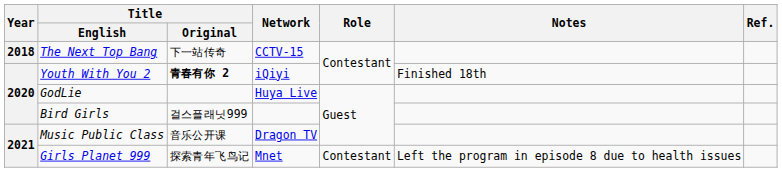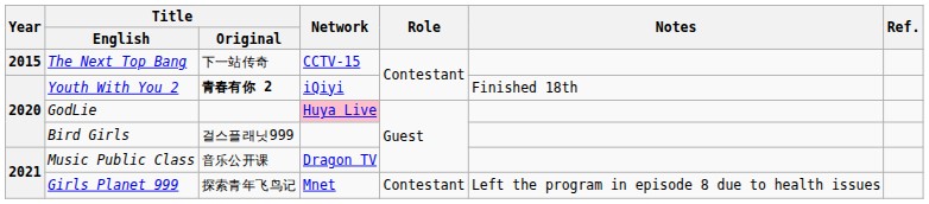 <table class="wikitable sortable">
 <tr>
 <th rowspan="2">Year</th>
 <th colspan="2">Title</th>
 <th rowspan="2">Network</th>
 <th rowspan="2">Role</th>
 <th rowspan="2">Notes</th>
 <th rowspan="2"><abbr>Ref.</abbr></th>
 </tr>
 <tr>
 <th>English</th>
 <th>Original</th>
 </tr>
 <tr>
-<th>2018</th>
+<th>2015</th>
 <td><em><a href='#'>The Next Top Bang</a></em></td>
 <td>下一站传奇</td>
 <td><a href='#'>CCTV-15</a></td>
 <td rowspan="2">Contestant</td>
 <td></td>
 <td></td>
 </tr>
 <tr>
 <th rowspan="3">2020</th>
 <td><em><a href='#'>Youth With You 2</a></em></td>
 <td><strong>青春有你 2</strong></td>
 <td rowspan="1"><a href='#'>iQiyi</a></td>
 <td>Finished 18th</td>
 <td></td>
 </tr>
 <tr>
 <td><em>GodLie</em></td>
 <td></td>
-<td><a href='#'>Huya Live</a></td>
+<td style="background: pink;"><a href='#'>Huya Live</a></td>
 <td rowspan="3">Guest</td>
 <td></td>
 <td></td>
 </tr>
 <tr>
 <td><em>Bird Girls</em></td>
 <td>걸스플래닛999</td>
 <td></td>
 <td></td>
 <td></td>
 </tr>
 <tr>
 <th rowspan="2">2021</th>
 <td><em>Music Public Class</em></td>
 <td>音乐公开课</td>
 <td><a href='#'>Dragon TV</a></td>
 <td></td>
 <td></td>
 </tr>
 <tr>
 <td><em><a href='#'>Girls Planet 999</a></em></td>
 <td>探索青年飞鸟记</td>
 <td><a href='#'>Mnet</a></td>
 <td>Contestant</td>
 <td>Left the program in episode 8 due to health issues</td>
 <td></td>
 </tr>
 </table>
